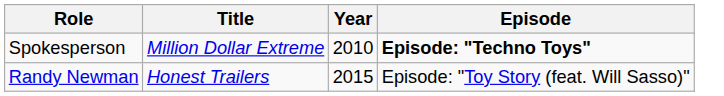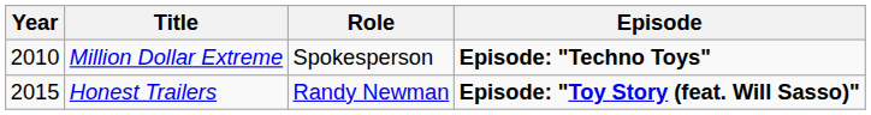 <table class="wikitable">
 <tr>
+<th>Year</th>
+<th>Title</th>
 <th>Role</th>
-<th>Title</th>
-<th>Year</th>
 <th>Episode</th>
 </tr>
 <tr>
+<td>2010</td>
+<td><em><a href='#'>Million Dollar Extreme</a></em></td>
 <td>Spokesperson</td>
-<td><em><a href='#'>Million Dollar Extreme</a></em></td>
-<td>2010</td>
 <td><strong>Episode: "Techno Toys"</strong></td>
 </tr>
 <tr>
+<td>2015</td>
+<td><em><a href='#'>Honest Trailers</a></em></td>
 <td><a href='#'>Randy Newman</a></td>
-<td><em><a href='#'>Honest Trailers</a></em></td>
-<td>2015</td>
-<td>Episode: "<a href='#'>Toy Story</a> (feat. Will Sasso)"</td>
+<td><strong>Episode: "<a href='#'>Toy Story</a> (feat. Will Sasso)"</strong></td>
 </tr>
 </table>
